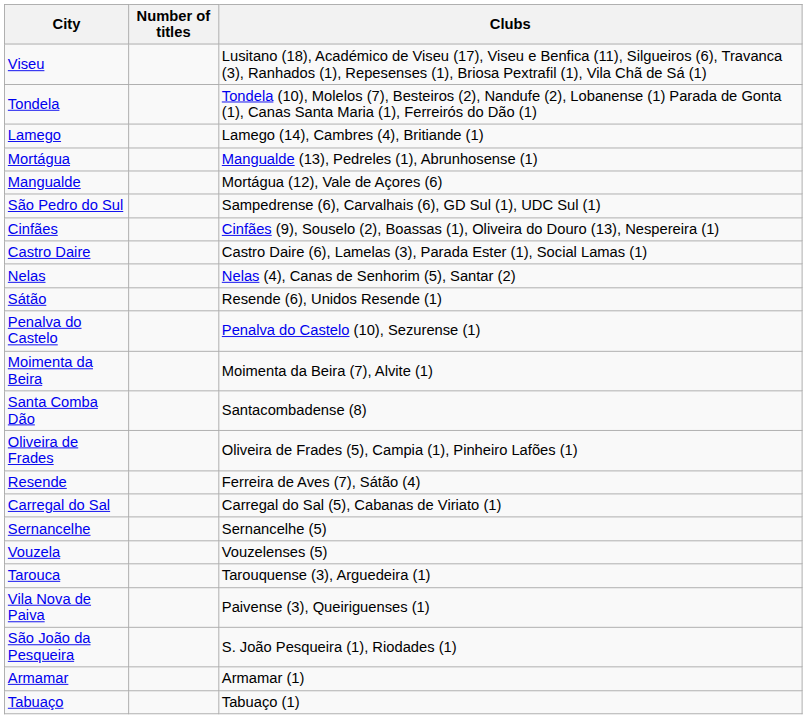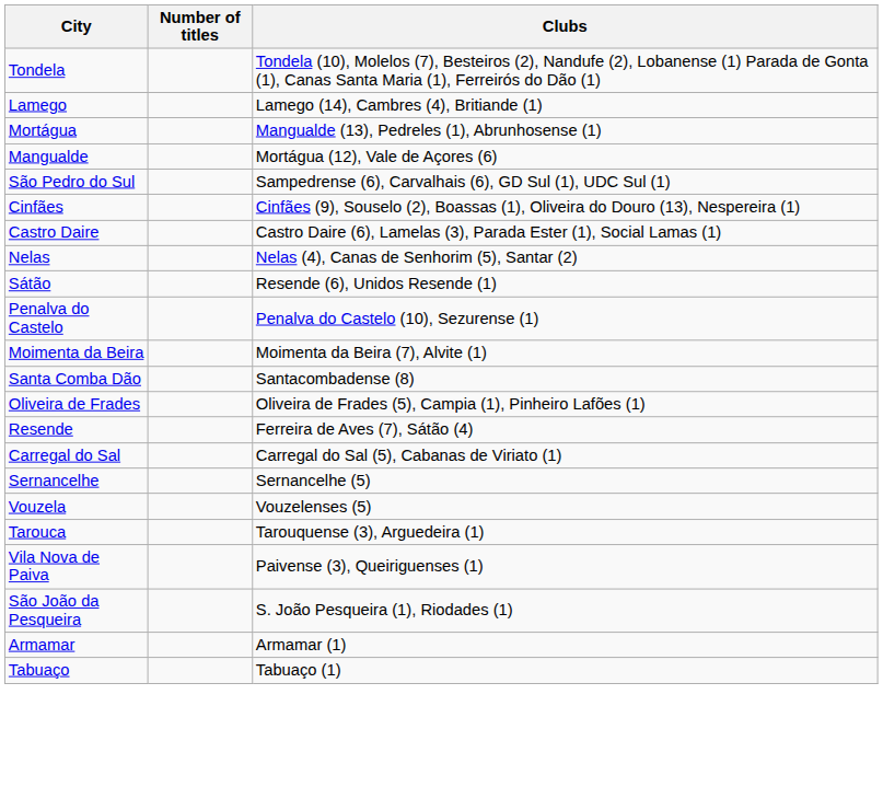 <table class="wikitable">
 <tr>
 <th>City</th>
 <th>Number of titles</th>
 <th>Clubs</th>
-</tr>
-<tr>
-<td><a href='#'>Viseu</a></td>
-<td></td>
-<td>Lusitano (18), Académico de Viseu (17), Viseu e Benfica (11), Silgueiros (6), Travanca (3), Ranhados (1), Repesenses (1), Briosa Pextrafil (1), Vila Chã de Sá (1)</td>
 </tr>
 <tr>
 <td><a href='#'>Tondela</a></td>
 <td></td>
 <td><a href='#'>Tondela</a> (10), Molelos (7), Besteiros (2), Nandufe (2), Lobanense (1) Parada de Gonta (1), Canas Santa Maria (1), Ferreirós do Dão (1)</td>
 </tr>
 <tr>
 <td><a href='#'>Lamego</a></td>
 <td></td>
 <td>Lamego (14), Cambres (4), Britiande (1)</td>
 </tr>
 <tr>
 <td><a href='#'>Mortágua</a></td>
 <td></td>
 <td><a href='#'>Mangualde</a> (13), Pedreles (1), Abrunhosense (1)</td>
 </tr>
 <tr>
 <td><a href='#'>Mangualde</a></td>
 <td></td>
 <td>Mortágua (12), Vale de Açores (6)</td>
 </tr>
 <tr>
 <td><a href='#'>São Pedro do Sul</a></td>
 <td></td>
 <td>Sampedrense (6), Carvalhais (6), GD Sul (1), UDC Sul (1)</td>
 </tr>
 <tr>
 <td><a href='#'>Cinfães</a></td>
 <td></td>
 <td><a href='#'>Cinfães</a> (9), Souselo (2), Boassas (1), Oliveira do Douro (13), Nespereira (1)</td>
 </tr>
 <tr>
 <td><a href='#'>Castro Daire</a></td>
 <td></td>
 <td>Castro Daire (6), Lamelas (3), Parada Ester (1), Social Lamas	(1)</td>
 </tr>
 <tr>
 <td><a href='#'>Nelas</a></td>
 <td></td>
 <td><a href='#'>Nelas</a> (4), Canas de Senhorim (5), Santar (2)</td>
 </tr>
 <tr>
 <td><a href='#'>Sátão</a></td>
 <td></td>
 <td>Resende (6), Unidos Resende (1)</td>
 </tr>
 <tr>
 <td><a href='#'>Penalva do Castelo</a></td>
 <td></td>
 <td><a href='#'>Penalva do Castelo</a> (10), Sezurense (1)</td>
 </tr>
 <tr>
 <td><a href='#'>Moimenta da Beira</a></td>
 <td></td>
 <td>Moimenta da Beira (7), Alvite (1)</td>
 </tr>
 <tr>
 <td><a href='#'>Santa Comba Dão</a></td>
 <td></td>
 <td>Santacombadense (8)</td>
 </tr>
 <tr>
 <td><a href='#'>Oliveira de Frades</a></td>
 <td></td>
 <td>Oliveira de Frades (5), Campia (1), Pinheiro Lafões (1)</td>
 </tr>
 <tr>
 <td><a href='#'>Resende</a></td>
 <td></td>
 <td>Ferreira de Aves (7), Sátão (4)</td>
 </tr>
 <tr>
 <td><a href='#'>Carregal do Sal</a></td>
 <td></td>
 <td>Carregal do Sal (5), Cabanas de Viriato (1)</td>
 </tr>
 <tr>
 <td><a href='#'>Sernancelhe</a></td>
 <td></td>
 <td>Sernancelhe (5)</td>
 </tr>
 <tr>
 <td><a href='#'>Vouzela</a></td>
 <td></td>
 <td>Vouzelenses (5)</td>
 </tr>
 <tr>
 <td><a href='#'>Tarouca</a></td>
 <td></td>
 <td>Tarouquense (3), Arguedeira (1)</td>
 </tr>
 <tr>
 <td><a href='#'>Vila Nova de Paiva</a></td>
 <td></td>
 <td>Paivense (3), Queiriguenses (1)</td>
 </tr>
 <tr>
 <td><a href='#'>São João da Pesqueira</a></td>
 <td></td>
 <td>S. João Pesqueira (1), Riodades (1)</td>
 </tr>
 <tr>
 <td><a href='#'>Armamar</a></td>
 <td></td>
 <td>Armamar (1)</td>
 </tr>
 <tr>
 <td><a href='#'>Tabuaço</a></td>
 <td></td>
 <td>Tabuaço (1)</td>
 </tr>
 </table>
